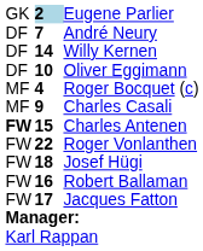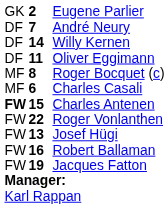 <table style="font-size: 90%" cellspacing="0" cellpadding="0" align=center>
 <tr>
 <td colspan="4"></td>
 </tr>
 <tr>
 <th width="25"></th>
 <th width="25"></th>
 </tr>
 <tr>
 <td>GK</td>
-<td style="background: lightblue;"><strong>2</strong></td>
+<td><strong>2</strong></td>
 <td><a href='#'>Eugene Parlier</a></td>
 </tr>
 <tr>
 <td>DF</td>
 <td><strong>7</strong></td>
 <td><a href='#'>André Neury</a></td>
 </tr>
 <tr>
 <td>DF</td>
 <td><strong>14</strong></td>
 <td><a href='#'>Willy Kernen</a></td>
 </tr>
 <tr>
 <td>DF</td>
-<td><strong>10</strong></td>
+<td><strong>11</strong></td>
 <td><a href='#'>Oliver Eggimann</a></td>
 </tr>
 <tr>
 <td>MF</td>
-<td><strong>4</strong></td>
+<td><strong>8</strong></td>
 <td><a href='#'>Roger Bocquet</a> (<a href='#'>c</a>)</td>
 </tr>
 <tr>
 <td>MF</td>
-<td><strong>9</strong></td>
+<td><strong>6</strong></td>
 <td><a href='#'>Charles Casali</a></td>
 </tr>
 <tr>
 <td><strong>FW</strong></td>
 <td><strong>15</strong></td>
 <td><a href='#'>Charles Antenen</a></td>
 </tr>
 <tr>
 <td>FW</td>
 <td><strong>22</strong></td>
 <td><a href='#'>Roger Vonlanthen</a></td>
 </tr>
 <tr>
 <td>FW</td>
-<td><strong>18</strong></td>
+<td><strong>13</strong></td>
 <td><a href='#'>Josef Hügi</a></td>
 </tr>
 <tr>
 <td>FW</td>
 <td><strong>16</strong></td>
 <td><a href='#'>Robert Ballaman</a></td>
 </tr>
 <tr>
 <td>FW</td>
-<td><strong>17</strong></td>
+<td><strong>19</strong></td>
 <td><a href='#'>Jacques Fatton</a></td>
 </tr>
 <tr>
 <td colspan=3><strong>Manager:</strong></td>
 </tr>
 <tr>
 <td colspan="4"> <a href='#'>Karl Rappan</a></td>
 </tr>
 </table>
